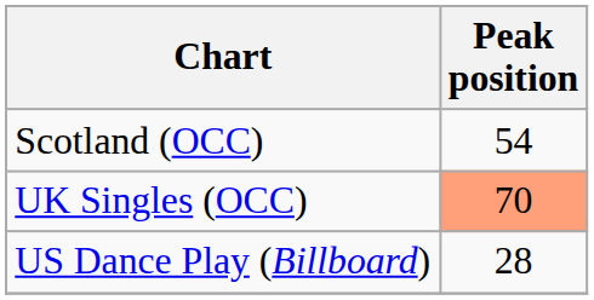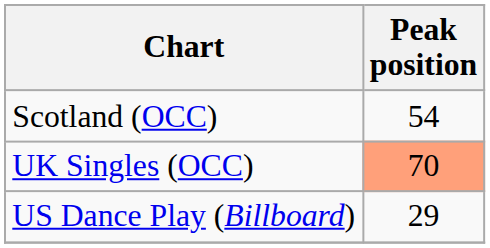 <table class="wikitable sortable">
 <tr>
 <th>Chart</th>
 <th>Peak<br>position</th>
 </tr>
 <tr>
 <td>Scotland (<a href='#'>OCC</a>)</td>
 <td align="center">54</td>
 </tr>
 <tr>
 <td><a href='#'>UK Singles</a> (<a href='#'>OCC</a>)</td>
 <td align="center" style="background: lightsalmon;">70</td>
 </tr>
 <tr>
 <td><a href='#'>US Dance Play</a> (<em><a href='#'>Billboard</a></em>)</td>
-<td align="center">28</td>
+<td align="center">29</td>
 </tr>
 <tr>
 </tr>
 </table>
